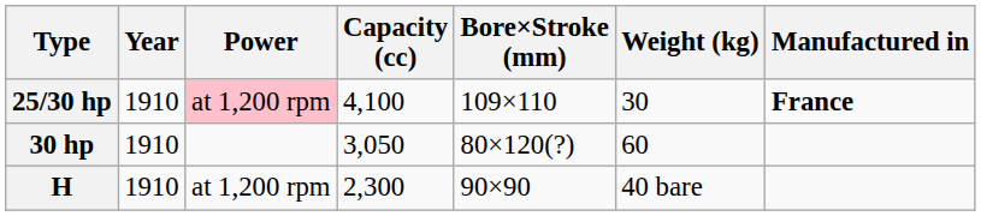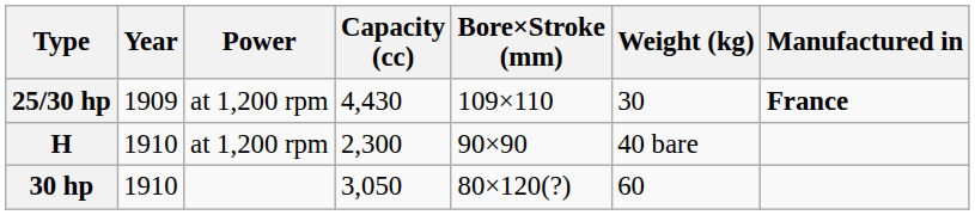 <table class="wikitable">
 <tr>
 <th scope="col">Type</th>
 <th scope="col">Year</th>
 <th scope="col">Power</th>
 <th scope="col">Capacity<br> (cc)</th>
 <th scope="col">Bore×Stroke<br> (mm)</th>
 <th scope="col">Weight (kg)</th>
 <th scope="col">Manufactured in</th>
 </tr>
 <tr>
 <th scope="row">25/30 hp</th>
-<td>1910</td>
-<td style="background: pink;"> at 1,200 rpm</td>
-<td>4,100</td>
+<td>1909</td>
+<td> at 1,200 rpm</td>
+<td>4,430</td>
 <td>109×110</td>
 <td>30</td>
 <td><strong>France</strong></td>
+</tr>
+<tr>
+<th scope="row">H</th>
+<td>1910</td>
+<td> at 1,200 rpm</td>
+<td>2,300</td>
+<td>90×90</td>
+<td>40 bare</td>
+<td></td>
 </tr>
 <tr>
 <th scope="row">30 hp</th>
 <td>1910</td>
 <td></td>
 <td>3,050</td>
 <td>80×120(?)</td>
 <td>60</td>
 <td></td>
 </tr>
-<tr>
-<th scope="row">H</th>
-<td>1910</td>
-<td> at 1,200 rpm</td>
-<td>2,300</td>
-<td>90×90</td>
-<td>40 bare</td>
-<td></td>
-</tr>
 </table>
